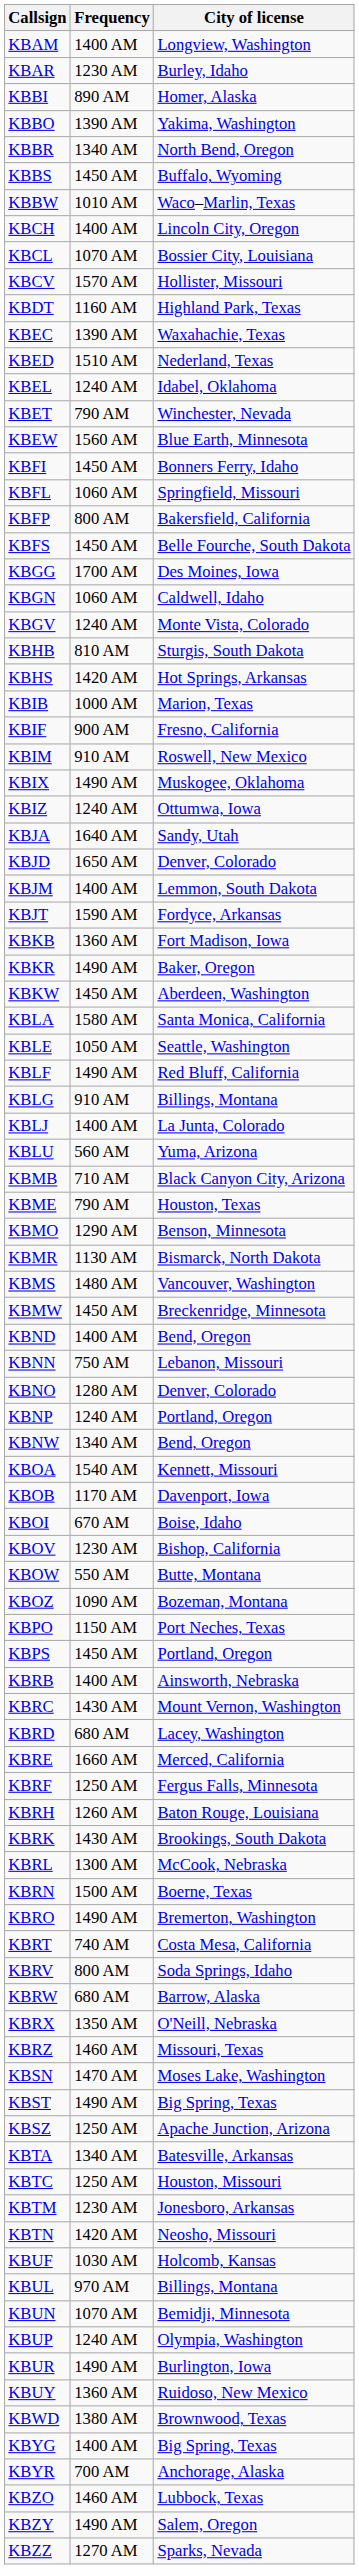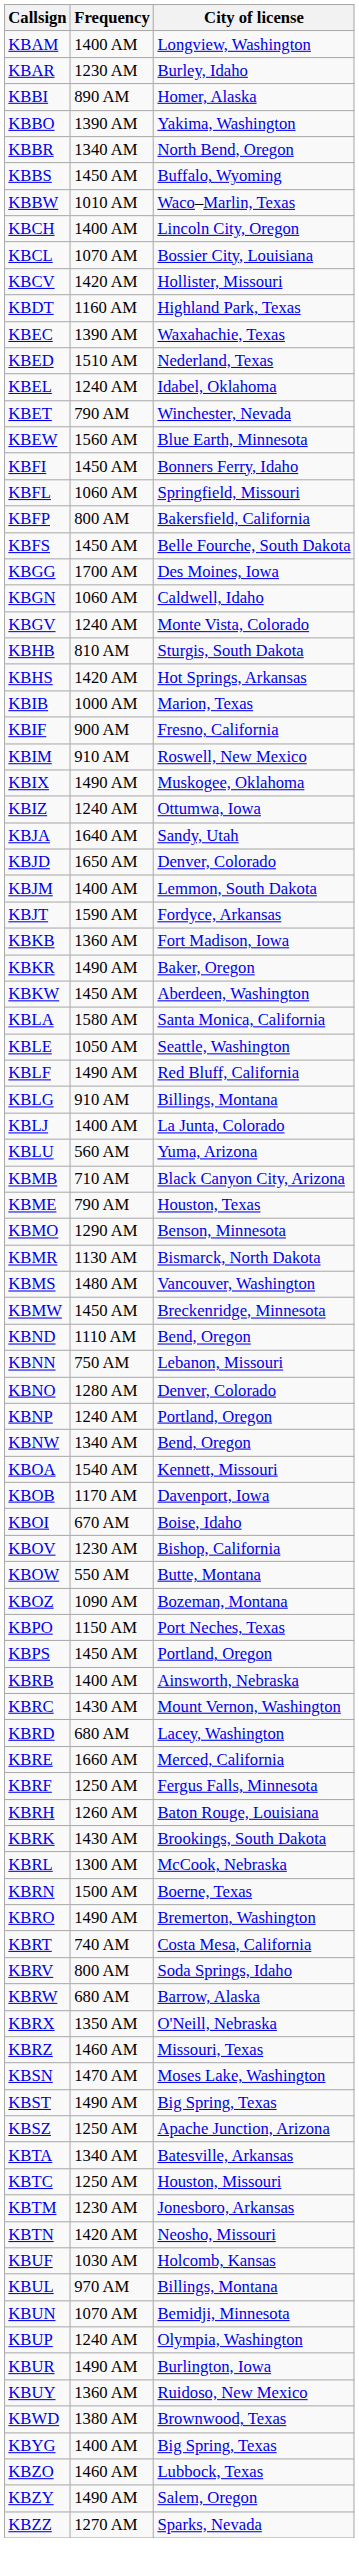 <table class="wikitable sortable">
 <tr>
 <th>Callsign</th>
 <th>Frequency</th>
 <th>City of license</th>
 </tr>
 <tr>
 <td><a href='#'>KBAM</a></td>
 <td>1400 AM</td>
 <td><a href='#'>Longview, Washington</a></td>
 </tr>
 <tr>
 <td><a href='#'>KBAR</a></td>
 <td>1230 AM</td>
 <td><a href='#'>Burley, Idaho</a></td>
 </tr>
 <tr>
 <td><a href='#'>KBBI</a></td>
 <td>890 AM</td>
 <td><a href='#'>Homer, Alaska</a></td>
 </tr>
 <tr>
 <td><a href='#'>KBBO</a></td>
 <td>1390 AM</td>
 <td><a href='#'>Yakima, Washington</a></td>
 </tr>
 <tr>
 <td><a href='#'>KBBR</a></td>
 <td>1340 AM</td>
 <td><a href='#'>North Bend, Oregon</a></td>
 </tr>
 <tr>
 <td><a href='#'>KBBS</a></td>
 <td>1450 AM</td>
 <td><a href='#'>Buffalo, Wyoming</a></td>
 </tr>
 <tr>
 <td><a href='#'>KBBW</a></td>
 <td>1010 AM</td>
 <td><a href='#'>Waco</a>–<a href='#'>Marlin, Texas</a></td>
 </tr>
 <tr>
 <td><a href='#'>KBCH</a></td>
 <td>1400 AM</td>
 <td><a href='#'>Lincoln City, Oregon</a></td>
 </tr>
 <tr>
 <td><a href='#'>KBCL</a></td>
 <td>1070 AM</td>
 <td><a href='#'>Bossier City, Louisiana</a></td>
 </tr>
 <tr>
 <td><a href='#'>KBCV</a></td>
-<td>1570 AM</td>
+<td>1420 AM</td>
 <td><a href='#'>Hollister, Missouri</a></td>
 </tr>
 <tr>
 <td><a href='#'>KBDT</a></td>
 <td>1160 AM</td>
 <td><a href='#'>Highland Park, Texas</a></td>
 </tr>
 <tr>
 <td><a href='#'>KBEC</a></td>
 <td>1390 AM</td>
 <td><a href='#'>Waxahachie, Texas</a></td>
 </tr>
 <tr>
 <td><a href='#'>KBED</a></td>
 <td>1510 AM</td>
 <td><a href='#'>Nederland, Texas</a></td>
 </tr>
 <tr>
 <td><a href='#'>KBEL</a></td>
 <td>1240 AM</td>
 <td><a href='#'>Idabel, Oklahoma</a></td>
 </tr>
 <tr>
 <td><a href='#'>KBET</a></td>
 <td>790 AM</td>
 <td><a href='#'>Winchester, Nevada</a></td>
 </tr>
 <tr>
 <td><a href='#'>KBEW</a></td>
 <td>1560 AM</td>
 <td><a href='#'>Blue Earth, Minnesota</a></td>
 </tr>
 <tr>
 <td><a href='#'>KBFI</a></td>
 <td>1450 AM</td>
 <td><a href='#'>Bonners Ferry, Idaho</a></td>
 </tr>
 <tr>
 <td><a href='#'>KBFL</a></td>
 <td>1060 AM</td>
 <td><a href='#'>Springfield, Missouri</a></td>
 </tr>
 <tr>
 <td><a href='#'>KBFP</a></td>
 <td>800 AM</td>
 <td><a href='#'>Bakersfield, California</a></td>
 </tr>
 <tr>
 <td><a href='#'>KBFS</a></td>
 <td>1450 AM</td>
 <td><a href='#'>Belle Fourche, South Dakota</a></td>
 </tr>
 <tr>
 <td><a href='#'>KBGG</a></td>
 <td>1700 AM</td>
 <td><a href='#'>Des Moines, Iowa</a></td>
 </tr>
 <tr>
 <td><a href='#'>KBGN</a></td>
 <td>1060 AM</td>
 <td><a href='#'>Caldwell, Idaho</a></td>
 </tr>
 <tr>
 <td><a href='#'>KBGV</a></td>
 <td>1240 AM</td>
 <td><a href='#'>Monte Vista, Colorado</a></td>
 </tr>
 <tr>
 <td><a href='#'>KBHB</a></td>
 <td>810 AM</td>
 <td><a href='#'>Sturgis, South Dakota</a></td>
 </tr>
 <tr>
 <td><a href='#'>KBHS</a></td>
 <td>1420 AM</td>
 <td><a href='#'>Hot Springs, Arkansas</a></td>
 </tr>
 <tr>
 <td><a href='#'>KBIB</a></td>
 <td>1000 AM</td>
 <td><a href='#'>Marion, Texas</a></td>
 </tr>
 <tr>
 <td><a href='#'>KBIF</a></td>
 <td>900 AM</td>
 <td><a href='#'>Fresno, California</a></td>
 </tr>
 <tr>
 <td><a href='#'>KBIM</a></td>
 <td>910 AM</td>
 <td><a href='#'>Roswell, New Mexico</a></td>
 </tr>
 <tr>
 <td><a href='#'>KBIX</a></td>
 <td>1490 AM</td>
 <td><a href='#'>Muskogee, Oklahoma</a></td>
 </tr>
 <tr>
 <td><a href='#'>KBIZ</a></td>
 <td>1240 AM</td>
 <td><a href='#'>Ottumwa, Iowa</a></td>
 </tr>
 <tr>
 <td><a href='#'>KBJA</a></td>
 <td>1640 AM</td>
 <td><a href='#'>Sandy, Utah</a></td>
 </tr>
 <tr>
 <td><a href='#'>KBJD</a></td>
 <td>1650 AM</td>
 <td><a href='#'>Denver, Colorado</a></td>
 </tr>
 <tr>
 <td><a href='#'>KBJM</a></td>
 <td>1400 AM</td>
 <td><a href='#'>Lemmon, South Dakota</a></td>
 </tr>
 <tr>
 <td><a href='#'>KBJT</a></td>
 <td>1590 AM</td>
 <td><a href='#'>Fordyce, Arkansas</a></td>
 </tr>
 <tr>
 <td><a href='#'>KBKB</a></td>
 <td>1360 AM</td>
 <td><a href='#'>Fort Madison, Iowa</a></td>
 </tr>
 <tr>
 <td><a href='#'>KBKR</a></td>
 <td>1490 AM</td>
 <td><a href='#'>Baker, Oregon</a></td>
 </tr>
 <tr>
 <td><a href='#'>KBKW</a></td>
 <td>1450 AM</td>
 <td><a href='#'>Aberdeen, Washington</a></td>
 </tr>
 <tr>
 <td><a href='#'>KBLA</a></td>
 <td>1580 AM</td>
 <td><a href='#'>Santa Monica, California</a></td>
 </tr>
 <tr>
 <td><a href='#'>KBLE</a></td>
 <td>1050 AM</td>
 <td><a href='#'>Seattle, Washington</a></td>
 </tr>
 <tr>
 <td><a href='#'>KBLF</a></td>
 <td>1490 AM</td>
 <td><a href='#'>Red Bluff, California</a></td>
 </tr>
 <tr>
 <td><a href='#'>KBLG</a></td>
 <td>910 AM</td>
 <td><a href='#'>Billings, Montana</a></td>
 </tr>
 <tr>
 <td><a href='#'>KBLJ</a></td>
 <td>1400 AM</td>
 <td><a href='#'>La Junta, Colorado</a></td>
 </tr>
 <tr>
 <td><a href='#'>KBLU</a></td>
 <td>560 AM</td>
 <td><a href='#'>Yuma, Arizona</a></td>
 </tr>
 <tr>
 <td><a href='#'>KBMB</a></td>
 <td>710 AM</td>
 <td><a href='#'>Black Canyon City, Arizona</a></td>
 </tr>
 <tr>
 <td><a href='#'>KBME</a></td>
 <td>790 AM</td>
 <td><a href='#'>Houston, Texas</a></td>
 </tr>
 <tr>
 <td><a href='#'>KBMO</a></td>
 <td>1290 AM</td>
 <td><a href='#'>Benson, Minnesota</a></td>
 </tr>
 <tr>
 <td><a href='#'>KBMR</a></td>
 <td>1130 AM</td>
 <td><a href='#'>Bismarck, North Dakota</a></td>
 </tr>
 <tr>
 <td><a href='#'>KBMS</a></td>
 <td>1480 AM</td>
 <td><a href='#'>Vancouver, Washington</a></td>
 </tr>
 <tr>
 <td><a href='#'>KBMW</a></td>
 <td>1450 AM</td>
 <td><a href='#'>Breckenridge, Minnesota</a></td>
 </tr>
 <tr>
 <td><a href='#'>KBND</a></td>
-<td>1400 AM</td>
+<td>1110 AM</td>
 <td><a href='#'>Bend, Oregon</a></td>
 </tr>
 <tr>
 <td><a href='#'>KBNN</a></td>
 <td>750 AM</td>
 <td><a href='#'>Lebanon, Missouri</a></td>
 </tr>
 <tr>
 <td><a href='#'>KBNO</a></td>
 <td>1280 AM</td>
 <td><a href='#'>Denver, Colorado</a></td>
 </tr>
 <tr>
 <td><a href='#'>KBNP</a></td>
 <td>1240 AM</td>
 <td><a href='#'>Portland, Oregon</a></td>
 </tr>
 <tr>
 <td><a href='#'>KBNW</a></td>
 <td>1340 AM</td>
 <td><a href='#'>Bend, Oregon</a></td>
 </tr>
 <tr>
 <td><a href='#'>KBOA</a></td>
 <td>1540 AM</td>
 <td><a href='#'>Kennett, Missouri</a></td>
 </tr>
 <tr>
 <td><a href='#'>KBOB</a></td>
 <td>1170 AM</td>
 <td><a href='#'>Davenport, Iowa</a></td>
 </tr>
 <tr>
 <td><a href='#'>KBOI</a></td>
 <td>670 AM</td>
 <td><a href='#'>Boise, Idaho</a></td>
 </tr>
 <tr>
 <td><a href='#'>KBOV</a></td>
 <td>1230 AM</td>
 <td><a href='#'>Bishop, California</a></td>
 </tr>
 <tr>
 <td><a href='#'>KBOW</a></td>
 <td>550 AM</td>
 <td><a href='#'>Butte, Montana</a></td>
 </tr>
 <tr>
 <td><a href='#'>KBOZ</a></td>
 <td>1090 AM</td>
 <td><a href='#'>Bozeman, Montana</a></td>
 </tr>
 <tr>
 <td><a href='#'>KBPO</a></td>
 <td>1150 AM</td>
 <td><a href='#'>Port Neches, Texas</a></td>
 </tr>
 <tr>
 <td><a href='#'>KBPS</a></td>
 <td>1450 AM</td>
 <td><a href='#'>Portland, Oregon</a></td>
 </tr>
 <tr>
 <td><a href='#'>KBRB</a></td>
 <td>1400 AM</td>
 <td><a href='#'>Ainsworth, Nebraska</a></td>
 </tr>
 <tr>
 <td><a href='#'>KBRC</a></td>
 <td>1430 AM</td>
 <td><a href='#'>Mount Vernon, Washington</a></td>
 </tr>
 <tr>
 <td><a href='#'>KBRD</a></td>
 <td>680 AM</td>
 <td><a href='#'>Lacey, Washington</a></td>
 </tr>
 <tr>
 <td><a href='#'>KBRE</a></td>
 <td>1660 AM</td>
 <td><a href='#'>Merced, California</a></td>
 </tr>
 <tr>
 <td><a href='#'>KBRF</a></td>
 <td>1250 AM</td>
 <td><a href='#'>Fergus Falls, Minnesota</a></td>
 </tr>
 <tr>
 <td><a href='#'>KBRH</a></td>
 <td>1260 AM</td>
 <td><a href='#'>Baton Rouge, Louisiana</a></td>
 </tr>
 <tr>
 <td><a href='#'>KBRK</a></td>
 <td>1430 AM</td>
 <td><a href='#'>Brookings, South Dakota</a></td>
 </tr>
 <tr>
 <td><a href='#'>KBRL</a></td>
 <td>1300 AM</td>
 <td><a href='#'>McCook, Nebraska</a></td>
 </tr>
 <tr>
 <td><a href='#'>KBRN</a></td>
 <td>1500 AM</td>
 <td><a href='#'>Boerne, Texas</a></td>
 </tr>
 <tr>
 <td><a href='#'>KBRO</a></td>
 <td>1490 AM</td>
 <td><a href='#'>Bremerton, Washington</a></td>
 </tr>
 <tr>
 <td><a href='#'>KBRT</a></td>
 <td>740 AM</td>
 <td><a href='#'>Costa Mesa, California</a></td>
 </tr>
 <tr>
 <td><a href='#'>KBRV</a></td>
 <td>800 AM</td>
 <td><a href='#'>Soda Springs, Idaho</a></td>
 </tr>
 <tr>
 <td><a href='#'>KBRW</a></td>
 <td>680 AM</td>
 <td><a href='#'>Barrow, Alaska</a></td>
 </tr>
 <tr>
 <td><a href='#'>KBRX</a></td>
 <td>1350 AM</td>
 <td><a href='#'>O'Neill, Nebraska</a></td>
 </tr>
 <tr>
 <td><a href='#'>KBRZ</a></td>
 <td>1460 AM</td>
 <td><a href='#'>Missouri, Texas</a></td>
 </tr>
 <tr>
 <td><a href='#'>KBSN</a></td>
 <td>1470 AM</td>
 <td><a href='#'>Moses Lake, Washington</a></td>
 </tr>
 <tr>
 <td><a href='#'>KBST</a></td>
 <td>1490 AM</td>
 <td><a href='#'>Big Spring, Texas</a></td>
 </tr>
 <tr>
 <td><a href='#'>KBSZ</a></td>
 <td>1250 AM</td>
 <td><a href='#'>Apache Junction, Arizona</a></td>
 </tr>
 <tr>
 <td><a href='#'>KBTA</a></td>
 <td>1340 AM</td>
 <td><a href='#'>Batesville, Arkansas</a></td>
 </tr>
 <tr>
 <td><a href='#'>KBTC</a></td>
 <td>1250 AM</td>
 <td><a href='#'>Houston, Missouri</a></td>
 </tr>
 <tr>
 <td><a href='#'>KBTM</a></td>
 <td>1230 AM</td>
 <td><a href='#'>Jonesboro, Arkansas</a></td>
 </tr>
 <tr>
 <td><a href='#'>KBTN</a></td>
 <td>1420 AM</td>
 <td><a href='#'>Neosho, Missouri</a></td>
 </tr>
 <tr>
 <td><a href='#'>KBUF</a></td>
 <td>1030 AM</td>
 <td><a href='#'>Holcomb, Kansas</a></td>
 </tr>
 <tr>
 <td><a href='#'>KBUL</a></td>
 <td>970 AM</td>
 <td><a href='#'>Billings, Montana</a></td>
 </tr>
 <tr>
 <td><a href='#'>KBUN</a></td>
 <td>1070 AM</td>
 <td><a href='#'>Bemidji, Minnesota</a></td>
 </tr>
 <tr>
 <td><a href='#'>KBUP</a></td>
 <td>1240 AM</td>
 <td><a href='#'>Olympia, Washington</a></td>
 </tr>
 <tr>
 <td><a href='#'>KBUR</a></td>
 <td>1490 AM</td>
 <td><a href='#'>Burlington, Iowa</a></td>
 </tr>
 <tr>
 <td><a href='#'>KBUY</a></td>
 <td>1360 AM</td>
 <td><a href='#'>Ruidoso, New Mexico</a></td>
 </tr>
 <tr>
 <td><a href='#'>KBWD</a></td>
 <td>1380 AM</td>
 <td><a href='#'>Brownwood, Texas</a></td>
 </tr>
 <tr>
 <td><a href='#'>KBYG</a></td>
 <td>1400 AM</td>
 <td><a href='#'>Big Spring, Texas</a></td>
 </tr>
 <tr>
-<td><a href='#'>KBYR</a></td>
-<td>700 AM</td>
-<td><a href='#'>Anchorage, Alaska</a></td>
-</tr>
-<tr>
 <td><a href='#'>KBZO</a></td>
 <td>1460 AM</td>
 <td><a href='#'>Lubbock, Texas</a></td>
 </tr>
 <tr>
 <td><a href='#'>KBZY</a></td>
 <td>1490 AM</td>
 <td><a href='#'>Salem, Oregon</a></td>
 </tr>
 <tr>
 <td><a href='#'>KBZZ</a></td>
 <td>1270 AM</td>
 <td><a href='#'>Sparks, Nevada</a></td>
 </tr>
 </table>
